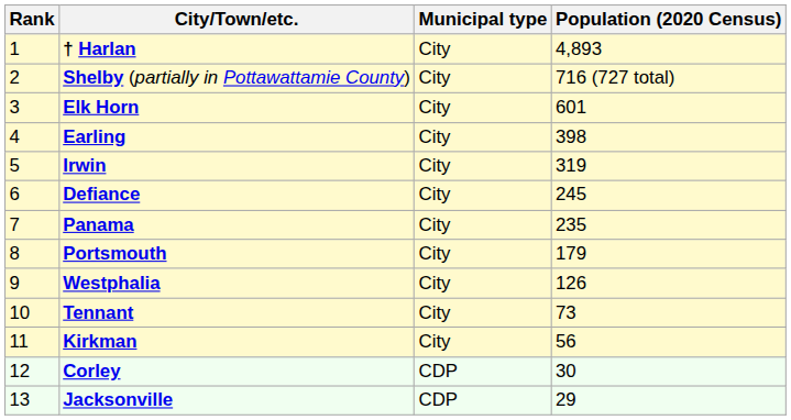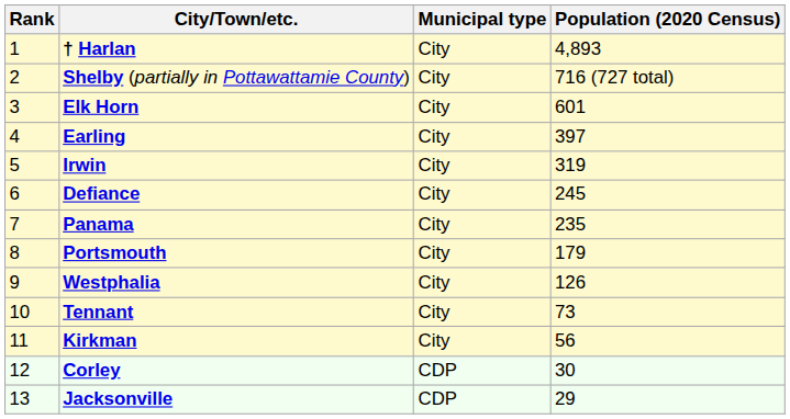 <table class="wikitable sortable">
 <tr>
 <th>Rank</th>
 <th>City/Town/etc.</th>
 <th>Municipal type</th>
 <th>Population (2020 Census)</th>
 </tr>
 <tr style=background-color:#FFFACD>
 <td>1</td>
 <td><strong>†</strong> <strong><a href='#'>Harlan</a></strong></td>
 <td>City</td>
 <td>4,893</td>
 </tr>
 <tr style=background-color:#FFFACD>
 <td>2</td>
 <td><strong><a href='#'>Shelby</a></strong> (<em>partially in <a href='#'>Pottawattamie County</a></em>)</td>
 <td>City</td>
 <td>716 (727 total)</td>
 </tr>
 <tr style=background-color:#FFFACD>
 <td>3</td>
 <td><strong><a href='#'>Elk Horn</a></strong></td>
 <td>City</td>
 <td>601</td>
 </tr>
 <tr style=background-color:#FFFACD>
 <td>4</td>
 <td><strong><a href='#'>Earling</a></strong></td>
 <td>City</td>
-<td>398</td>
+<td>397</td>
 </tr>
 <tr style=background-color:#FFFACD>
 <td>5</td>
 <td><strong><a href='#'>Irwin</a></strong></td>
 <td>City</td>
 <td>319</td>
 </tr>
 <tr style=background-color:#FFFACD>
 <td>6</td>
 <td><strong><a href='#'>Defiance</a></strong></td>
 <td>City</td>
 <td>245</td>
 </tr>
 <tr style=background-color:#FFFACD>
 <td>7</td>
 <td><strong><a href='#'>Panama</a></strong></td>
 <td>City</td>
 <td>235</td>
 </tr>
 <tr style=background-color:#FFFACD>
 <td>8</td>
 <td><strong><a href='#'>Portsmouth</a></strong></td>
 <td>City</td>
 <td>179</td>
 </tr>
 <tr style=background-color:#FFFACD>
 <td>9</td>
 <td><strong><a href='#'>Westphalia</a></strong></td>
 <td>City</td>
 <td>126</td>
 </tr>
 <tr style=background-color:#FFFACD>
 <td>10</td>
 <td><strong><a href='#'>Tennant</a></strong></td>
 <td>City</td>
 <td>73</td>
 </tr>
 <tr style=background-color:#FFFACD>
 <td>11</td>
 <td><strong><a href='#'>Kirkman</a></strong></td>
 <td>City</td>
 <td>56</td>
 </tr>
 <tr style=background-color:#F0FFF0>
 <td>12</td>
 <td><strong><a href='#'>Corley</a></strong></td>
 <td>CDP</td>
 <td>30</td>
 </tr>
 <tr style=background-color:#F0FFF0>
 <td>13</td>
 <td><strong><a href='#'>Jacksonville</a></strong></td>
 <td>CDP</td>
 <td>29</td>
 </tr>
 </table>
